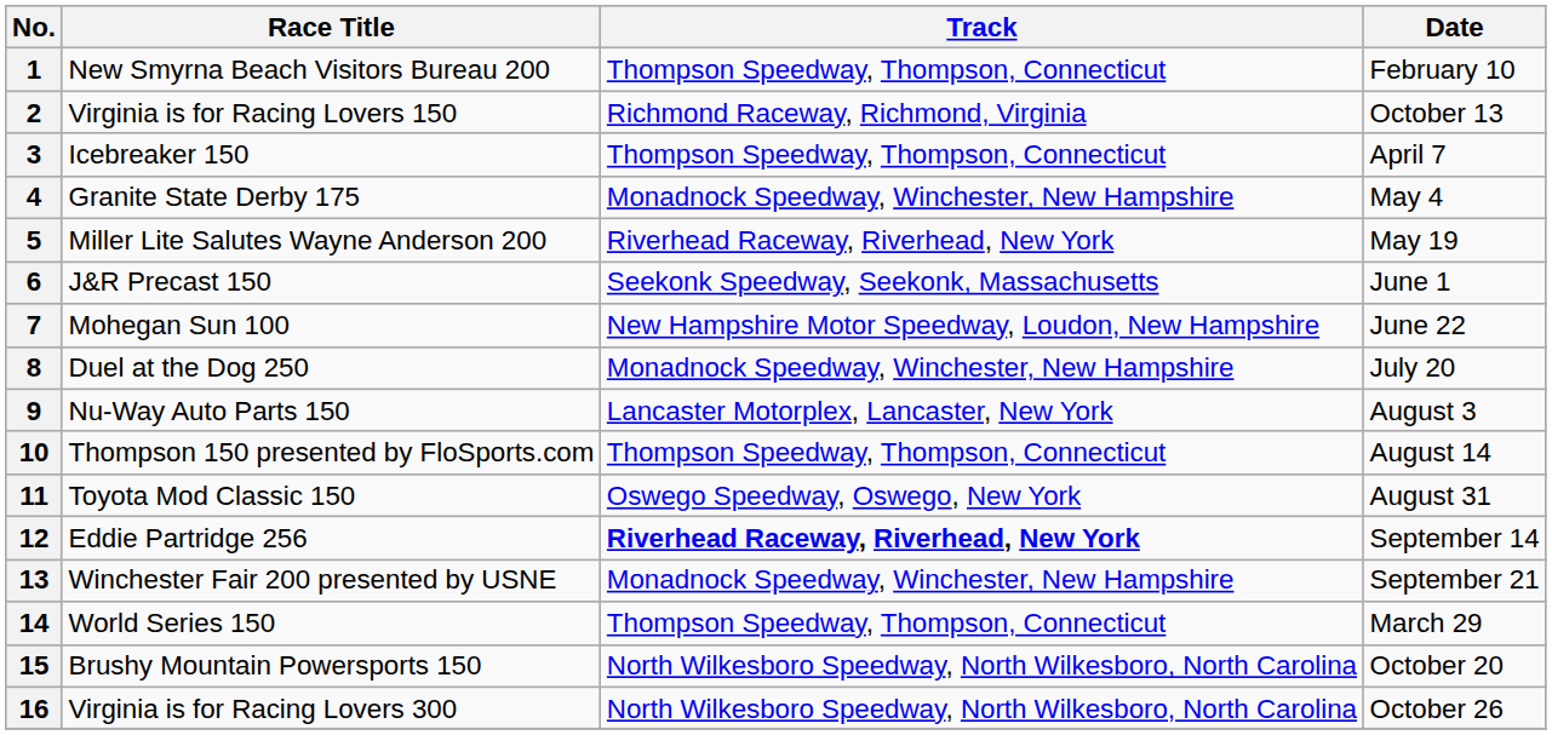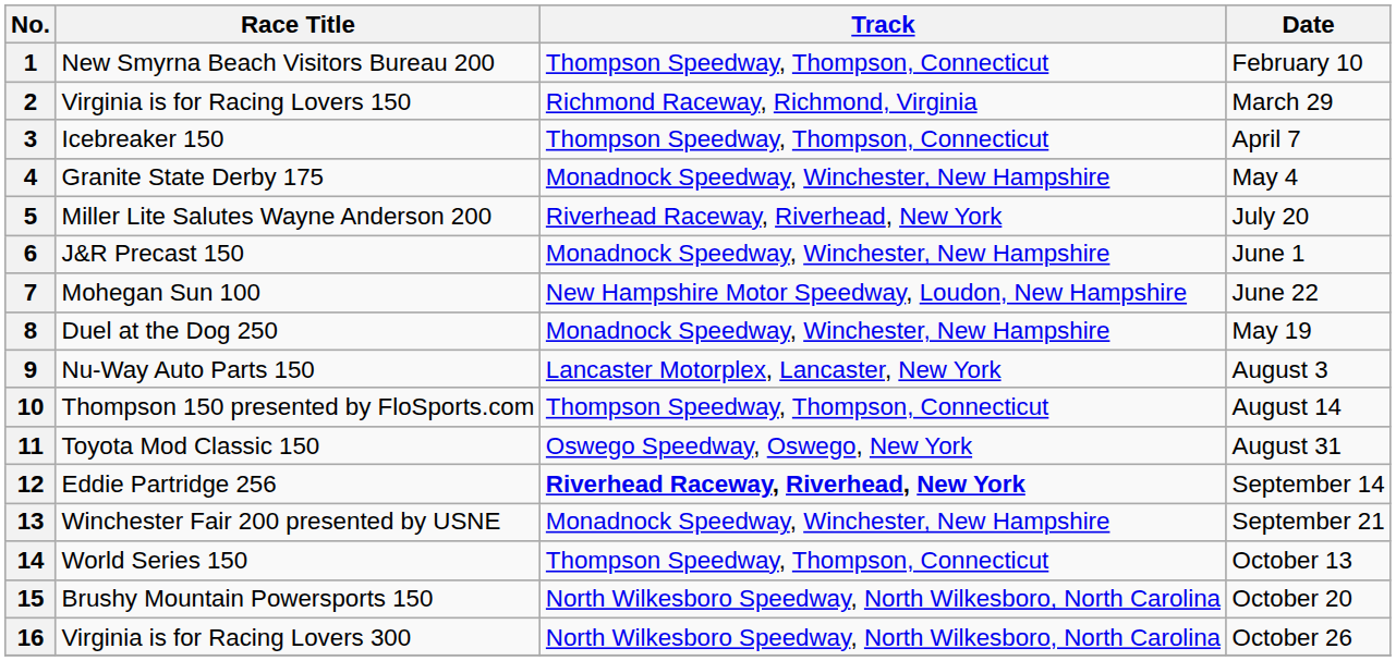 <table class="wikitable" style="font-size:85%;">
 <tr>
 <th>No.</th>
 <th>Race Title</th>
 <th><a href='#'>Track</a></th>
 <th>Date</th>
 </tr>
 <tr>
 <th>1</th>
 <td>New Smyrna Beach Visitors Bureau 200</td>
 <td><a href='#'>Thompson Speedway</a>, <a href='#'>Thompson, Connecticut</a></td>
 <td>February 10</td>
 </tr>
 <tr>
 <th>2</th>
 <td>Virginia is for Racing Lovers 150</td>
 <td><a href='#'>Richmond Raceway</a>, <a href='#'>Richmond, Virginia</a></td>
-<td>October 13</td>
+<td>March 29</td>
 </tr>
 <tr>
 <th>3</th>
 <td>Icebreaker 150</td>
 <td><a href='#'>Thompson Speedway</a>, <a href='#'>Thompson, Connecticut</a></td>
 <td>April 7</td>
 </tr>
 <tr>
 <th>4</th>
 <td>Granite State Derby 175</td>
 <td><a href='#'>Monadnock Speedway</a>, <a href='#'>Winchester, New Hampshire</a></td>
 <td>May 4</td>
 </tr>
 <tr>
 <th>5</th>
 <td>Miller Lite Salutes Wayne Anderson 200</td>
 <td><a href='#'>Riverhead Raceway</a>, <a href='#'>Riverhead</a>, <a href='#'>New York</a></td>
-<td>May 19</td>
+<td>July 20</td>
 </tr>
 <tr>
 <th>6</th>
 <td>J&R Precast 150</td>
-<td><a href='#'>Seekonk Speedway</a>, <a href='#'>Seekonk, Massachusetts</a></td>
+<td><a href='#'>Monadnock Speedway</a>, <a href='#'>Winchester, New Hampshire</a></td>
 <td>June 1</td>
 </tr>
 <tr>
 <th>7</th>
 <td>Mohegan Sun 100</td>
 <td><a href='#'>New Hampshire Motor Speedway</a>, <a href='#'>Loudon, New Hampshire</a></td>
 <td>June 22</td>
 </tr>
 <tr>
 <th>8</th>
 <td>Duel at the Dog 250</td>
 <td><a href='#'>Monadnock Speedway</a>, <a href='#'>Winchester, New Hampshire</a></td>
-<td>July 20</td>
+<td>May 19</td>
 </tr>
 <tr>
 <th>9</th>
 <td>Nu-Way Auto Parts 150</td>
 <td><a href='#'>Lancaster Motorplex</a>, <a href='#'>Lancaster</a>, <a href='#'>New York</a></td>
 <td>August 3</td>
 </tr>
 <tr>
 <th>10</th>
 <td>Thompson 150 presented by FloSports.com</td>
 <td><a href='#'>Thompson Speedway</a>, <a href='#'>Thompson, Connecticut</a></td>
 <td>August 14</td>
 </tr>
 <tr>
 <th>11</th>
 <td>Toyota Mod Classic 150</td>
 <td><a href='#'>Oswego Speedway</a>, <a href='#'>Oswego</a>, <a href='#'>New York</a></td>
 <td>August 31</td>
 </tr>
 <tr>
 <th>12</th>
 <td>Eddie Partridge 256</td>
 <td><strong><a href='#'>Riverhead Raceway</a>, <a href='#'>Riverhead</a>, <a href='#'>New York</a></strong></td>
 <td>September 14</td>
 </tr>
 <tr>
 <th>13</th>
 <td>Winchester Fair 200 presented by USNE</td>
 <td><a href='#'>Monadnock Speedway</a>, <a href='#'>Winchester, New Hampshire</a></td>
 <td>September 21</td>
 </tr>
 <tr>
 <th>14</th>
 <td>World Series 150</td>
 <td><a href='#'>Thompson Speedway</a>, <a href='#'>Thompson, Connecticut</a></td>
-<td>March 29</td>
+<td>October 13</td>
 </tr>
 <tr>
 <th>15</th>
 <td>Brushy Mountain Powersports 150</td>
 <td><a href='#'>North Wilkesboro Speedway</a>, <a href='#'>North Wilkesboro, North Carolina</a></td>
 <td>October 20</td>
 </tr>
 <tr>
 <th>16</th>
 <td>Virginia is for Racing Lovers 300</td>
 <td><a href='#'>North Wilkesboro Speedway</a>, <a href='#'>North Wilkesboro, North Carolina</a></td>
 <td>October 26</td>
 </tr>
 <tr>
 </tr>
 </table>
